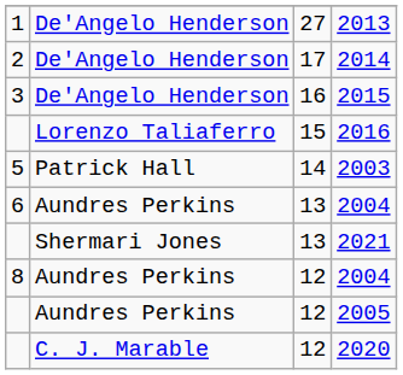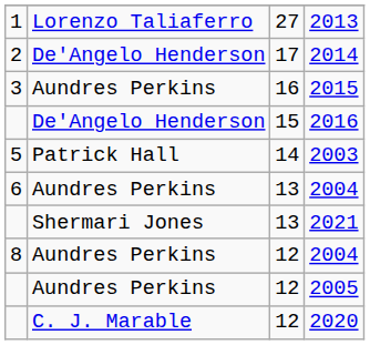 <table class="wikitable">
 <tr>
 </tr>
 <tr>
 <td>1</td>
-<td><a href='#'>De'Angelo Henderson</a></td>
+<td><a href='#'>Lorenzo Taliaferro</a></td>
 <td>27</td>
 <td><a href='#'>2013</a></td>
 </tr>
 <tr>
 <td>2</td>
 <td><a href='#'>De'Angelo Henderson</a></td>
 <td>17</td>
 <td><a href='#'>2014</a></td>
 </tr>
 <tr>
 <td>3</td>
-<td><a href='#'>De'Angelo Henderson</a></td>
+<td>Aundres Perkins</td>
 <td>16</td>
 <td><a href='#'>2015</a></td>
 </tr>
 <tr>
 <td></td>
-<td><a href='#'>Lorenzo Taliaferro</a></td>
+<td><a href='#'>De'Angelo Henderson</a></td>
 <td>15</td>
 <td><a href='#'>2016</a></td>
 </tr>
 <tr>
 <td>5</td>
 <td>Patrick Hall</td>
 <td>14</td>
 <td><a href='#'>2003</a></td>
 </tr>
 <tr>
 <td>6</td>
 <td>Aundres Perkins</td>
 <td>13</td>
 <td><a href='#'>2004</a></td>
 </tr>
 <tr>
 <td></td>
 <td>Shermari Jones</td>
 <td>13</td>
 <td><a href='#'>2021</a></td>
 </tr>
 <tr>
 <td>8</td>
 <td>Aundres Perkins</td>
 <td>12</td>
 <td><a href='#'>2004</a></td>
 </tr>
 <tr>
 <td></td>
 <td>Aundres Perkins</td>
 <td>12</td>
 <td><a href='#'>2005</a></td>
 </tr>
 <tr>
 <td></td>
 <td><a href='#'>C. J. Marable</a></td>
 <td>12</td>
 <td><a href='#'>2020</a></td>
 </tr>
 </table>
